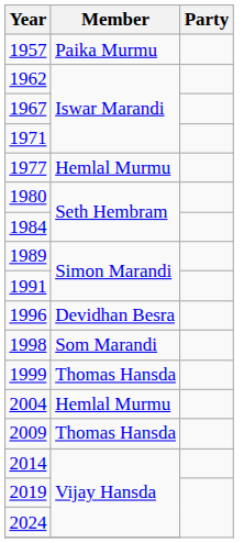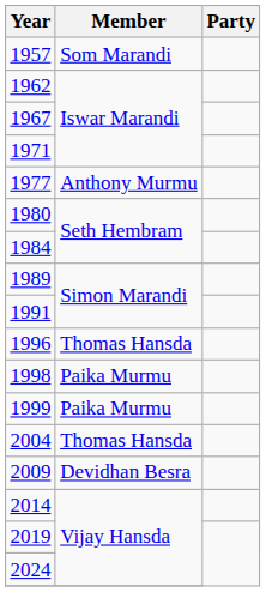 <table class="wikitable">
 <tr>
 <th>Year</th>
 <th>Member</th>
 <th colspan="2">Party</th>
 </tr>
 <tr>
 <td><a href='#'>1957</a></td>
-<td><a href='#'>Paika Murmu</a></td>
+<td><a href='#'>Som Marandi</a></td>
 <td></td>
 </tr>
 <tr>
 <td><a href='#'>1962</a></td>
 <td rowspan="3"><a href='#'>Iswar Marandi</a></td>
 <td></td>
 </tr>
 <tr>
 <td><a href='#'>1967</a></td>
 </tr>
 <tr>
 <td><a href='#'>1971</a></td>
 <td></td>
 </tr>
 <tr>
 <td><a href='#'>1977</a></td>
-<td><a href='#'>Hemlal Murmu</a></td>
+<td><a href='#'>Anthony Murmu</a></td>
 <td></td>
 </tr>
 <tr>
 <td><a href='#'>1980</a></td>
 <td rowspan="2"><a href='#'>Seth Hembram</a></td>
 <td></td>
 </tr>
 <tr>
 <td><a href='#'>1984</a></td>
 <td></td>
 </tr>
 <tr>
 <td><a href='#'>1989</a></td>
 <td rowspan="2"><a href='#'>Simon Marandi</a></td>
 <td></td>
 </tr>
 <tr>
 <td><a href='#'>1991</a></td>
 </tr>
 <tr>
 <td><a href='#'>1996</a></td>
-<td><a href='#'>Devidhan Besra</a></td>
+<td><a href='#'>Thomas Hansda</a></td>
 <td></td>
 </tr>
 <tr>
 <td><a href='#'>1998</a></td>
-<td><a href='#'>Som Marandi</a></td>
+<td><a href='#'>Paika Murmu</a></td>
 <td></td>
 </tr>
 <tr>
 <td><a href='#'>1999</a></td>
+<td><a href='#'>Paika Murmu</a></td>
+<td></td>
+</tr>
+<tr>
+<td><a href='#'>2004</a></td>
 <td><a href='#'>Thomas Hansda</a></td>
 <td></td>
 </tr>
 <tr>
-<td><a href='#'>2004</a></td>
-<td><a href='#'>Hemlal Murmu</a></td>
-<td></td>
-</tr>
-<tr>
 <td><a href='#'>2009</a></td>
-<td><a href='#'>Thomas Hansda</a></td>
+<td><a href='#'>Devidhan Besra</a></td>
 <td></td>
 </tr>
 <tr>
 <td><a href='#'>2014</a></td>
 <td rowspan="3"><a href='#'>Vijay Hansda</a></td>
 <td></td>
 </tr>
 <tr>
 <td><a href='#'>2019</a></td>
 </tr>
 <tr>
 <td><a href='#'>2024</a></td>
 </tr>
 <tr>
 </tr>
 </table>
